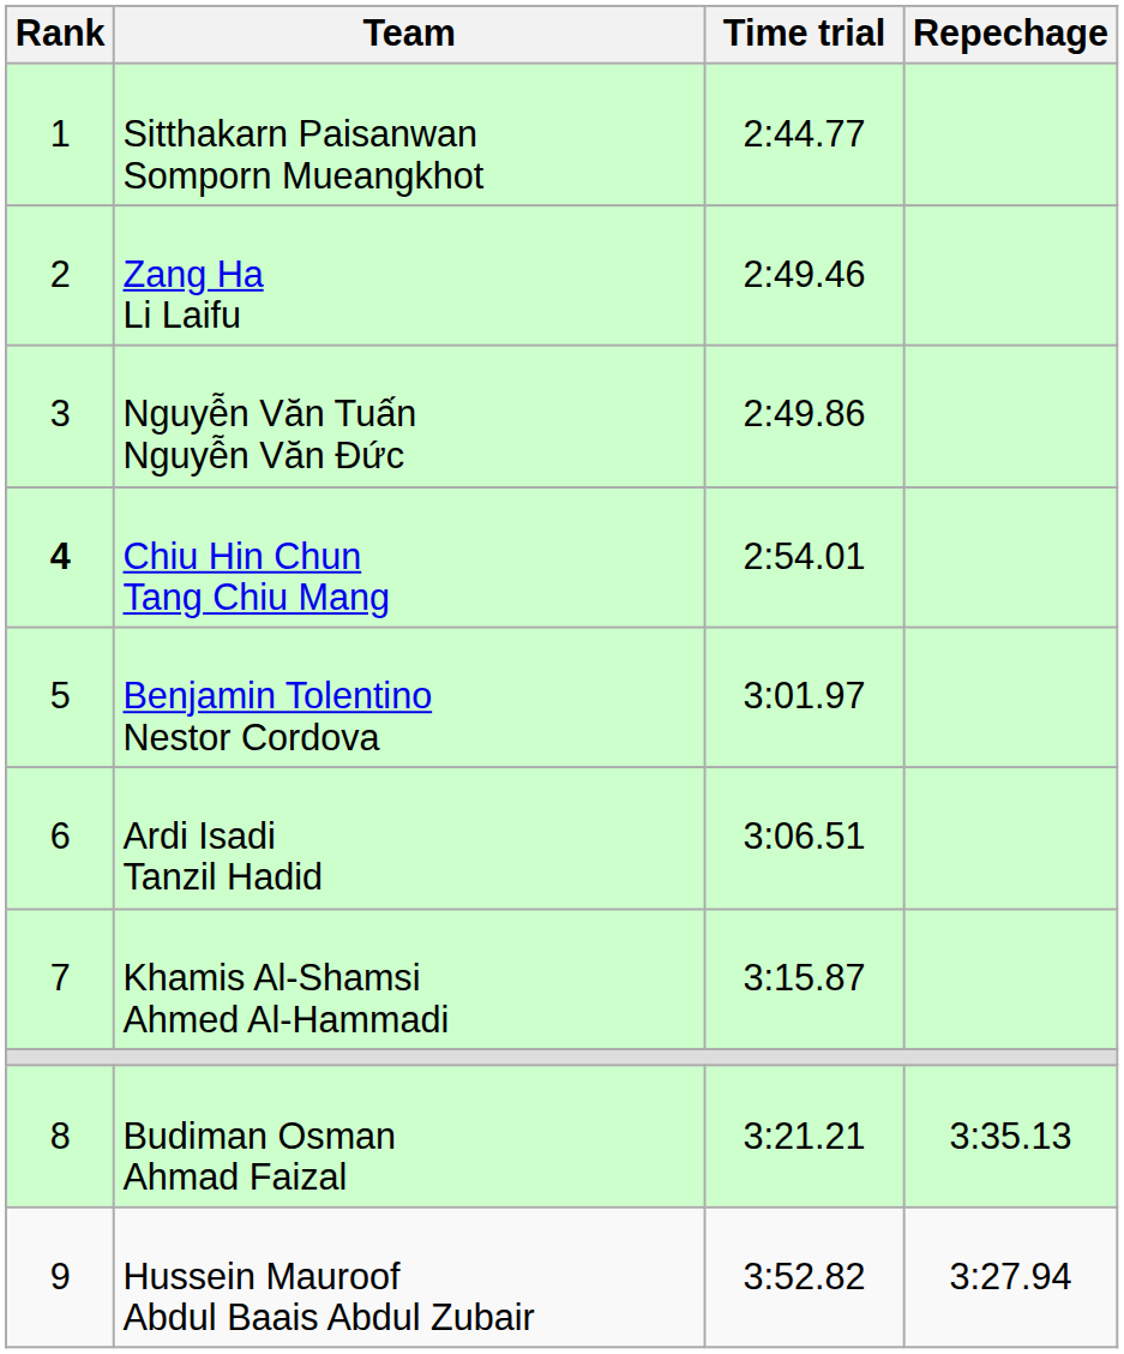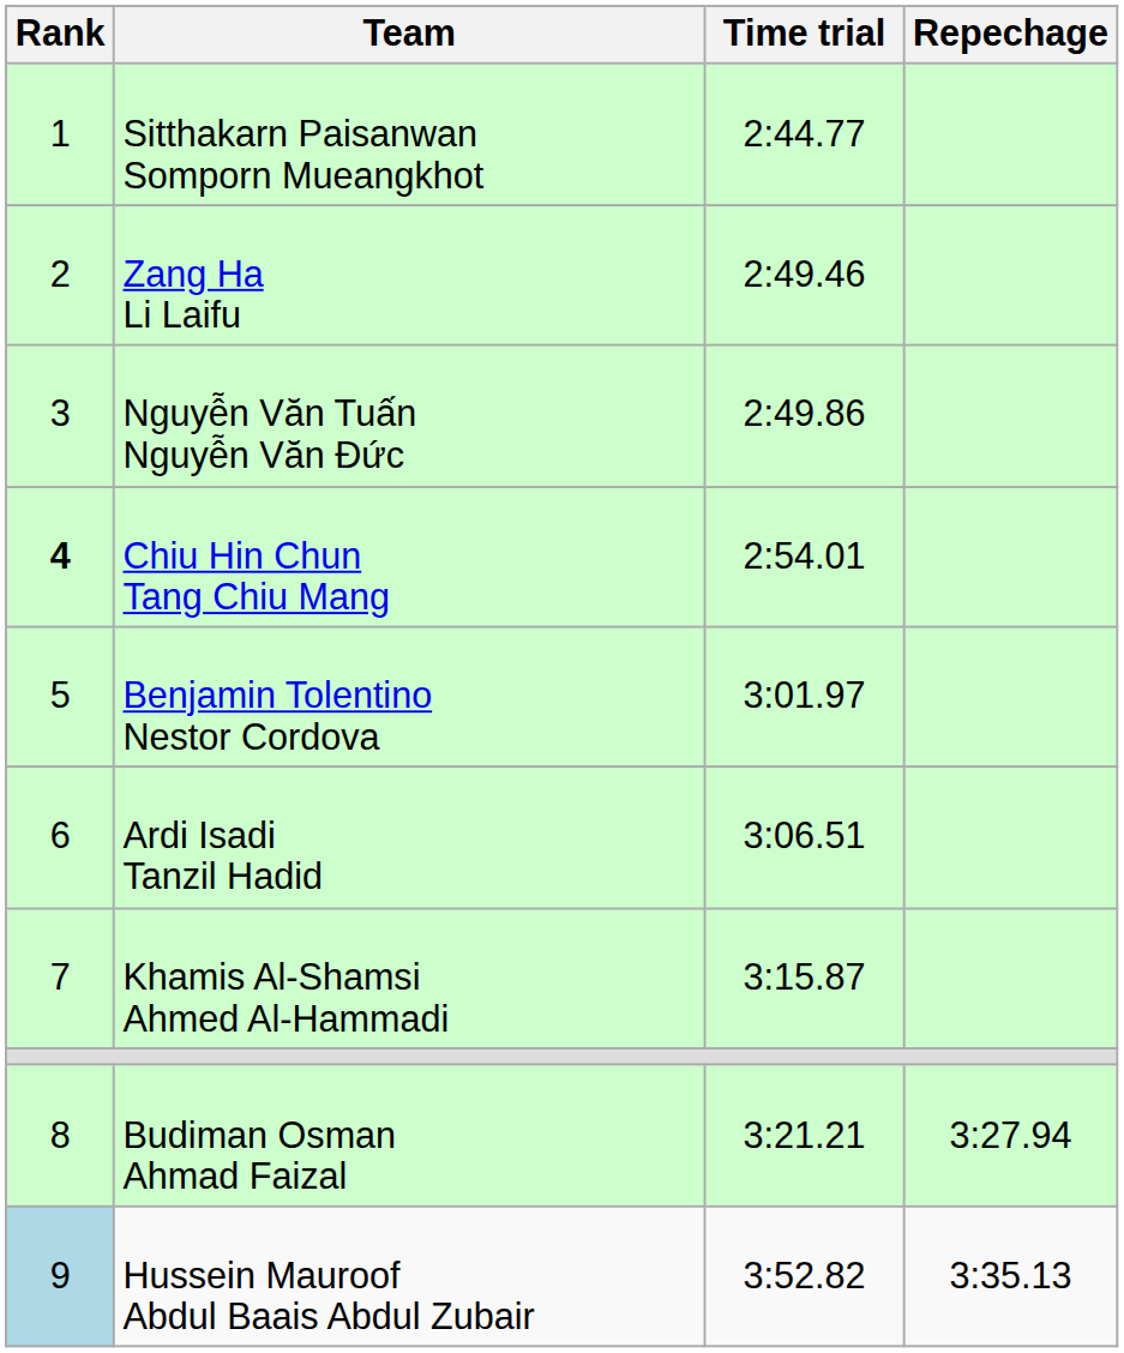 <table class=wikitable style="text-align:center">
 <tr>
 <th width=40>Rank</th>
 <th width=250>Team</th>
 <th width=80>Time trial</th>
 <th width=80>Repechage</th>
 </tr>
 <tr bgcolor="ccffcc">
 <td>1</td>
 <td align=left><br>Sitthakarn Paisanwan<br>Somporn Mueangkhot</td>
 <td>2:44.77</td>
 <td></td>
 </tr>
 <tr bgcolor="ccffcc">
 <td>2</td>
 <td align=left><br><a href='#'>Zang Ha</a><br>Li Laifu</td>
 <td>2:49.46</td>
 <td></td>
 </tr>
 <tr bgcolor="ccffcc">
 <td>3</td>
 <td align=left><br>Nguyễn Văn Tuấn<br>Nguyễn Văn Đức</td>
 <td>2:49.86</td>
 <td></td>
 </tr>
 <tr bgcolor="ccffcc">
 <td><strong>4</strong></td>
 <td align=left><br><a href='#'>Chiu Hin Chun</a><br><a href='#'>Tang Chiu Mang</a></td>
 <td>2:54.01</td>
 <td></td>
 </tr>
 <tr bgcolor="ccffcc">
 <td>5</td>
 <td align=left><br><a href='#'>Benjamin Tolentino</a><br>Nestor Cordova</td>
 <td>3:01.97</td>
 <td></td>
 </tr>
 <tr bgcolor="ccffcc">
 <td>6</td>
 <td align=left><br>Ardi Isadi<br>Tanzil Hadid</td>
 <td>3:06.51</td>
 <td></td>
 </tr>
 <tr bgcolor="ccffcc">
 <td>7</td>
 <td align=left><br>Khamis Al-Shamsi<br>Ahmed Al-Hammadi</td>
 <td>3:15.87</td>
 <td></td>
 </tr>
 <tr bgcolor=#DDDDDD>
 <td colspan=4></td>
 </tr>
 <tr bgcolor="ccffcc">
 <td>8</td>
 <td align=left><br>Budiman Osman<br>Ahmad Faizal</td>
 <td>3:21.21</td>
+<td>3:27.94</td>
+</tr>
+<tr>
+<td style="background: lightblue;">9</td>
+<td align=left><br>Hussein Mauroof<br>Abdul Baais Abdul Zubair</td>
+<td>3:52.82</td>
 <td>3:35.13</td>
 </tr>
-<tr>
-<td>9</td>
-<td align=left><br>Hussein Mauroof<br>Abdul Baais Abdul Zubair</td>
-<td>3:52.82</td>
-<td>3:27.94</td>
-</tr>
 </table>
